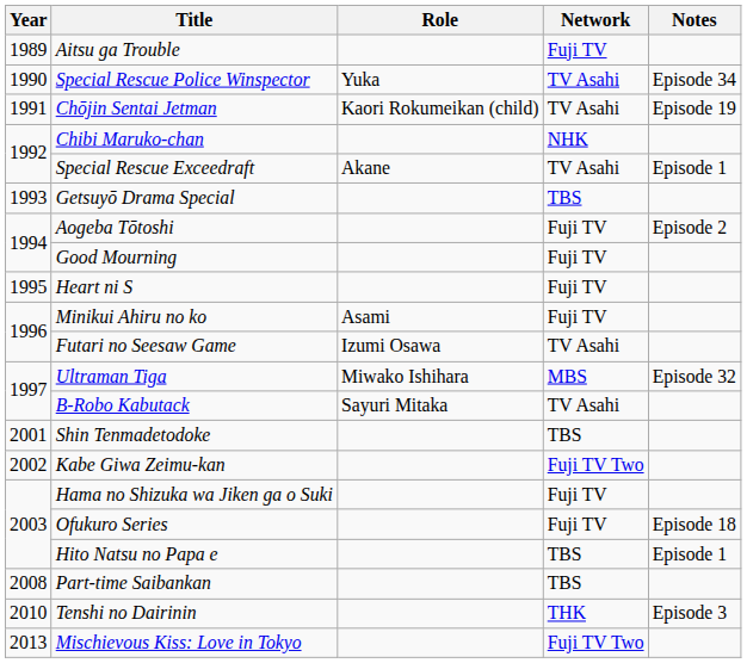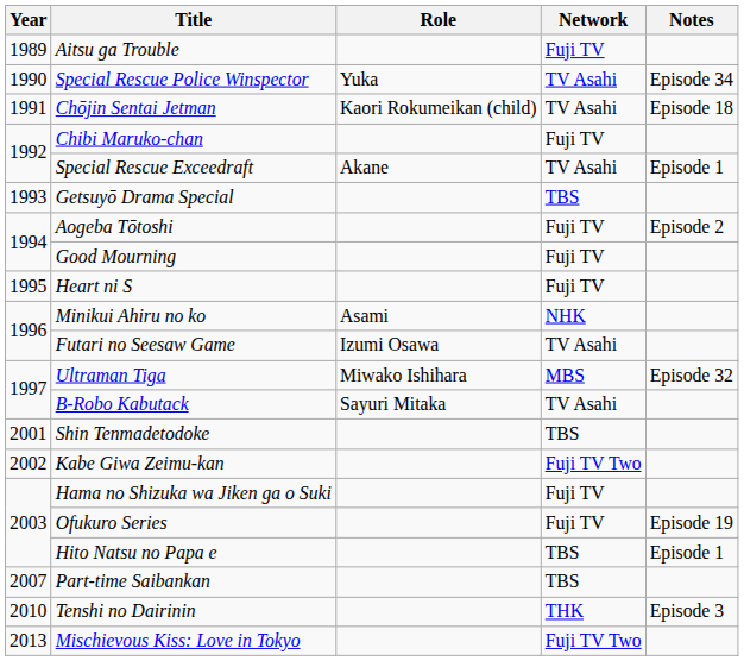 <table class="wikitable">
 <tr>
 <th>Year</th>
 <th>Title</th>
 <th>Role</th>
 <th>Network</th>
 <th>Notes</th>
 </tr>
 <tr>
 <td>1989</td>
 <td><em>Aitsu ga Trouble</em></td>
 <td></td>
 <td><a href='#'>Fuji TV</a></td>
 <td></td>
 </tr>
 <tr>
 <td>1990</td>
 <td><em><a href='#'>Special Rescue Police Winspector</a></em></td>
 <td>Yuka</td>
 <td><a href='#'>TV Asahi</a></td>
 <td>Episode 34</td>
 </tr>
 <tr>
 <td>1991</td>
 <td><em><a href='#'>Chōjin Sentai Jetman</a></em></td>
 <td>Kaori Rokumeikan (child)</td>
 <td>TV Asahi</td>
-<td>Episode 19</td>
+<td>Episode 18</td>
 </tr>
 <tr>
 <td rowspan="2">1992</td>
 <td><em><a href='#'>Chibi Maruko-chan</a></em></td>
 <td></td>
-<td><a href='#'>NHK</a></td>
+<td>Fuji TV</td>
 <td></td>
 </tr>
 <tr>
 <td><em>Special Rescue Exceedraft</em></td>
 <td>Akane</td>
 <td>TV Asahi</td>
 <td>Episode 1</td>
 </tr>
 <tr>
 <td>1993</td>
 <td><em>Getsuyō Drama Special</em></td>
 <td></td>
 <td><a href='#'>TBS</a></td>
 <td></td>
 </tr>
 <tr>
 <td rowspan="2">1994</td>
 <td><em>Aogeba Tōtoshi</em></td>
 <td></td>
 <td>Fuji TV</td>
 <td>Episode 2</td>
 </tr>
 <tr>
 <td><em>Good Mourning</em></td>
 <td></td>
 <td>Fuji TV</td>
 <td></td>
 </tr>
 <tr>
 <td>1995</td>
 <td><em>Heart ni S</em></td>
 <td></td>
 <td>Fuji TV</td>
 <td></td>
 </tr>
 <tr>
 <td rowspan="2">1996</td>
 <td><em>Minikui Ahiru no ko</em></td>
 <td>Asami</td>
-<td>Fuji TV</td>
+<td><a href='#'>NHK</a></td>
 <td></td>
 </tr>
 <tr>
 <td><em>Futari no Seesaw Game</em></td>
 <td>Izumi Osawa</td>
 <td>TV Asahi</td>
 <td></td>
 </tr>
 <tr>
 <td rowspan="2">1997</td>
 <td><em><a href='#'>Ultraman Tiga</a></em></td>
 <td>Miwako Ishihara</td>
 <td><a href='#'>MBS</a></td>
 <td>Episode 32</td>
 </tr>
 <tr>
 <td><em><a href='#'>B-Robo Kabutack</a></em></td>
 <td>Sayuri Mitaka</td>
 <td>TV Asahi</td>
 <td></td>
 </tr>
 <tr>
 <td>2001</td>
 <td><em>Shin Tenmadetodoke</em></td>
 <td></td>
 <td>TBS</td>
 <td></td>
 </tr>
 <tr>
 <td>2002</td>
 <td><em>Kabe Giwa Zeimu-kan</em></td>
 <td></td>
 <td><a href='#'>Fuji TV Two</a></td>
 <td></td>
 </tr>
 <tr>
 <td rowspan="3">2003</td>
 <td><em>Hama no Shizuka wa Jiken ga o Suki</em></td>
 <td></td>
 <td>Fuji TV</td>
 <td></td>
 </tr>
 <tr>
 <td><em>Ofukuro Series</em></td>
 <td></td>
 <td>Fuji TV</td>
-<td>Episode 18</td>
+<td>Episode 19</td>
 </tr>
 <tr>
 <td><em>Hito Natsu no Papa e</em></td>
 <td></td>
 <td>TBS</td>
 <td>Episode 1</td>
 </tr>
 <tr>
-<td>2008</td>
+<td>2007</td>
 <td><em>Part-time Saibankan</em></td>
 <td></td>
 <td>TBS</td>
 <td></td>
 </tr>
 <tr>
 <td>2010</td>
 <td><em>Tenshi no Dairinin</em></td>
 <td></td>
 <td><a href='#'>THK</a></td>
 <td>Episode 3</td>
 </tr>
 <tr>
 <td>2013</td>
 <td><em><a href='#'>Mischievous Kiss: Love in Tokyo</a></em></td>
 <td></td>
 <td><a href='#'>Fuji TV Two</a></td>
 <td></td>
 </tr>
 </table>
